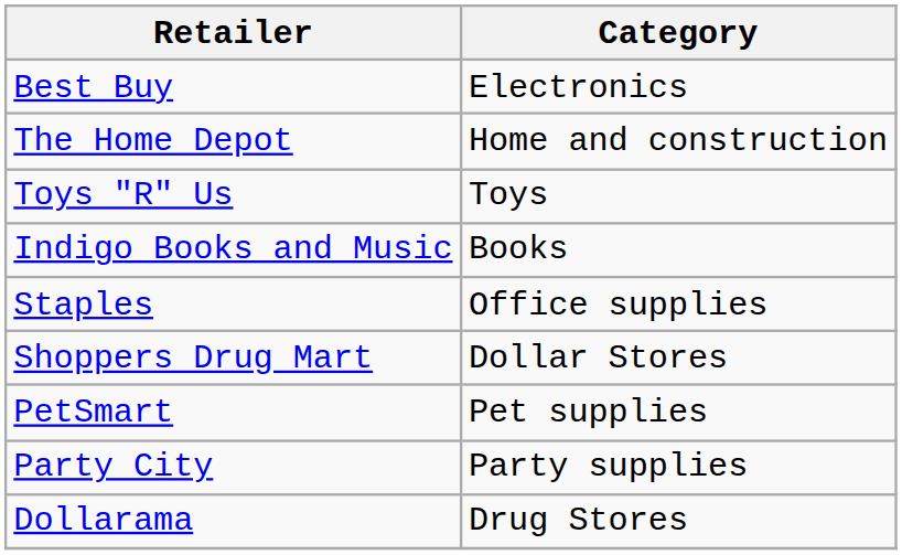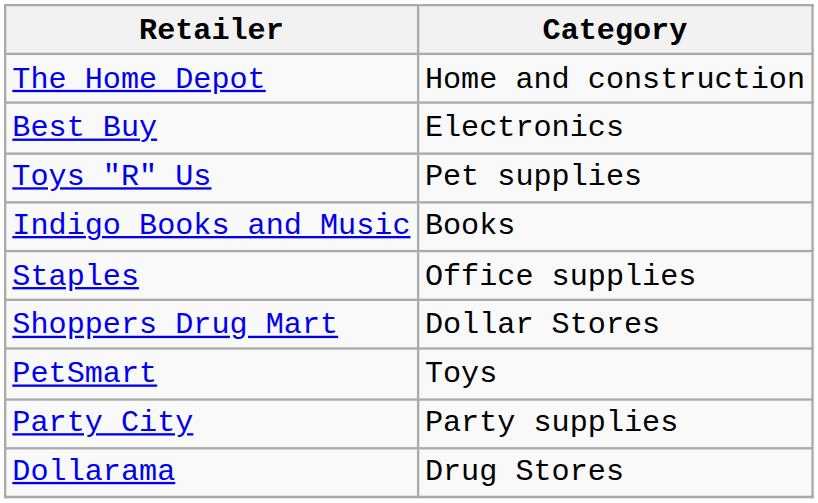 <table class="wikitable">
 <tr>
 <th>Retailer</th>
 <th>Category</th>
 </tr>
 <tr>
+<td><a href='#'>The Home Depot</a></td>
+<td rowspan="1">Home and construction</td>
+</tr>
+<tr>
 <td><a href='#'>Best Buy</a></td>
 <td rowspan="1">Electronics</td>
 </tr>
 <tr>
-<td><a href='#'>The Home Depot</a></td>
-<td rowspan="1">Home and construction</td>
-</tr>
-<tr>
 <td><a href='#'>Toys "R" Us</a></td>
-<td>Toys</td>
+<td rowspan="1">Pet supplies</td>
 </tr>
 <tr>
 <td><a href='#'>Indigo Books and Music</a></td>
 <td rowspan="1">Books</td>
 </tr>
 <tr>
 <td><a href='#'>Staples</a></td>
 <td rowspan="1">Office supplies</td>
 </tr>
 <tr>
 <td><a href='#'>Shoppers Drug Mart</a></td>
 <td rowspan="1">Dollar Stores</td>
 </tr>
 <tr>
 <td><a href='#'>PetSmart</a></td>
-<td rowspan="1">Pet supplies</td>
+<td>Toys</td>
 </tr>
 <tr>
 <td><a href='#'>Party City</a></td>
 <td rowspan="1">Party supplies</td>
 </tr>
 <tr>
 <td><a href='#'>Dollarama</a></td>
 <td rowspan="1">Drug Stores</td>
 </tr>
 <tr>
 </tr>
 </table>
